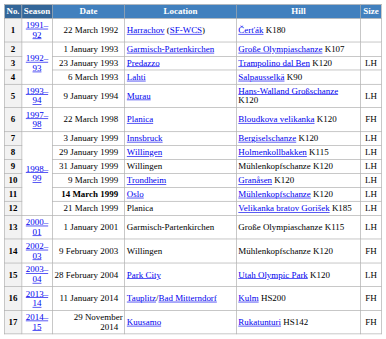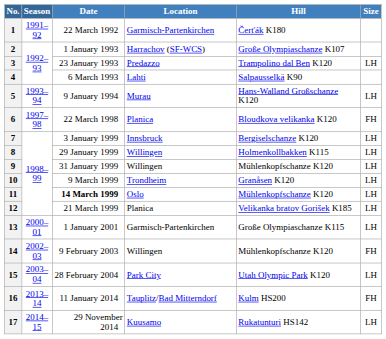 <table class="wikitable sortable" style="font-size:86%; line-height:15px; text-align:left; border:grey solid 1px; border-collapse:collapse; background:#ffffff;">
 <tr style="background:#efefef;">
 <th style="background-color:#369; color:white; width:10px;">No.</th>
 <th style="background-color:#369; color:white;  width:30px;">Season</th>
 <th style="background-color:#4180be; color:white; width:105px;">Date</th>
 <th style="background-color:#4180be; color:white; width:165px;">Location</th>
 <th style="background-color:#4180be; color:white; width:185px;">Hill</th>
 <th style="background-color:#4180be; color:white; width:25px;">Size</th>
 </tr>
 <tr>
 <th scope=row style="text-align:center;">1</th>
 <td align=center><a href='#'>1991–92</a></td>
 <td align=right>22 March 1992  </td>
-<td> <a href='#'>Harrachov</a> (<a href='#'>SF-WCS</a>)</td>
+<td> <a href='#'>Garmisch-Partenkirchen</a></td>
 <td><a href='#'>Čerťák</a> K180</td>
 <td align=center></td>
 </tr>
 <tr>
 <th scope=row style="text-align:center;">2</th>
 <td rowspan=3 align=center><a href='#'>1992–93</a></td>
 <td align=right>1 January 1993  </td>
-<td> <a href='#'>Garmisch-Partenkirchen</a></td>
+<td> <a href='#'>Harrachov</a> (<a href='#'>SF-WCS</a>)</td>
 <td><a href='#'>Große Olympiaschanze</a> K107</td>
 <td align=center></td>
 </tr>
 <tr>
 <th scope=row style="text-align:center;">3</th>
 <td align=right>23 January 1993  </td>
 <td> <a href='#'>Predazzo</a></td>
 <td><a href='#'>Trampolino dal Ben</a> K120</td>
 <td align=center>LH</td>
 </tr>
 <tr>
 <th scope=row style="text-align:center;">4</th>
 <td align=right>6 March 1993  </td>
 <td> <a href='#'>Lahti</a></td>
 <td><a href='#'>Salpausselkä</a> K90</td>
 <td align=center></td>
 </tr>
 <tr>
 <th scope=row style="text-align:center;">5</th>
 <td align=center><a href='#'>1993–94</a></td>
 <td align=right>9 January 1994  </td>
 <td> <a href='#'>Murau</a></td>
 <td><a href='#'>Hans-Walland Großschanze</a> K120</td>
 <td align=center>LH</td>
 </tr>
 <tr>
 <th scope=row style="text-align:center;">6</th>
 <td align=center><a href='#'>1997–98</a></td>
 <td align=right>22 March 1998  </td>
 <td> <a href='#'>Planica</a></td>
 <td><a href='#'>Bloudkova velikanka</a> K120</td>
 <td align=center>FH</td>
 </tr>
 <tr>
 <th scope=row style="text-align:center;">7</th>
 <td rowspan=6 align=center><a href='#'>1998–99</a></td>
 <td align=right>3 January 1999  </td>
 <td> <a href='#'>Innsbruck</a></td>
 <td><a href='#'>Bergiselschanze</a> K120</td>
 <td align=center>LH</td>
 </tr>
 <tr>
 <th scope=row style="text-align:center;">8</th>
 <td align=right>29 January 1999  </td>
 <td> <a href='#'>Willingen</a></td>
 <td><a href='#'>Holmenkollbakken</a> K115</td>
 <td align=center>LH</td>
 </tr>
 <tr>
 <th scope=row style="text-align:center;">9</th>
 <td align=right>31 January 1999  </td>
 <td> Willingen</td>
 <td>Mühlenkopfschanze K120</td>
 <td align=center>LH</td>
 </tr>
 <tr>
 <th scope=row style="text-align:center;">10</th>
 <td align=right>9 March 1999  </td>
 <td> <a href='#'>Trondheim</a></td>
 <td><a href='#'>Granåsen</a> K120</td>
 <td align=center>LH</td>
 </tr>
 <tr>
 <th scope=row style="text-align:center;">11</th>
 <td align=right><strong>14 March 1999  </strong></td>
 <td> <a href='#'>Oslo</a></td>
 <td><a href='#'>Mühlenkopfschanze</a> K120</td>
 <td align=center>LH</td>
 </tr>
 <tr>
 <th scope=row style="text-align:center;">12</th>
 <td align=right>21 March 1999  </td>
 <td> Planica</td>
 <td><a href='#'>Velikanka bratov Gorišek</a> K185</td>
 <td align=center>LH</td>
 </tr>
 <tr>
 <th scope=row style="text-align:center;">13</th>
 <td align=center><a href='#'>2000–01</a></td>
 <td align=right>1 January 2001  </td>
 <td> Garmisch-Partenkirchen</td>
 <td>Große Olympiaschanze K115</td>
 <td align=center>LH</td>
 </tr>
 <tr>
 <th scope=row style="text-align:center;">14</th>
 <td align=center><a href='#'>2002–03</a></td>
 <td align=right>9 February 2003  </td>
 <td> Willingen</td>
 <td>Mühlenkopfschanze K120</td>
 <td align=center>FH</td>
 </tr>
 <tr>
 <th scope=row style="text-align:center;">15</th>
 <td align=center><a href='#'>2003–04</a></td>
 <td align=right>28 February 2004  </td>
 <td> <a href='#'>Park City</a></td>
 <td><a href='#'>Utah Olympic Park</a> K120</td>
 <td align=center>LH</td>
 </tr>
 <tr>
 <th scope=row style="text-align:center;">16</th>
 <td align=center><a href='#'>2013–14</a></td>
 <td align=right>11 January 2014  </td>
 <td> <a href='#'>Tauplitz</a>/<a href='#'>Bad Mitterndorf</a></td>
 <td><a href='#'>Kulm</a> HS200</td>
 <td align=center>FH</td>
 </tr>
 <tr>
 <th scope=row style="text-align:center;">17</th>
 <td align=center><a href='#'>2014–15</a></td>
 <td align=right>29 November 2014  </td>
 <td> <a href='#'>Kuusamo</a></td>
 <td><a href='#'>Rukatunturi</a> HS142</td>
-<td align=center>FH</td>
+<td align=center>LH</td>
 </tr>
 </table>
